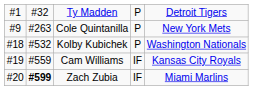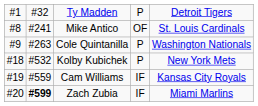 <table class="wikitable">
 <tr align="center">
 <td>#1</td>
 <td>#32</td>
 <td><a href='#'>Ty Madden</a></td>
 <td>P</td>
 <td><a href='#'>Detroit Tigers</a></td>
 </tr>
 <tr align="center">
+<td>#8</td>
+<td>#241</td>
+<td>Mike Antico</td>
+<td>OF</td>
+<td><a href='#'>St. Louis Cardinals</a></td>
+</tr>
+<tr align="center">
 <td>#9</td>
 <td>#263</td>
 <td>Cole Quintanilla</td>
 <td>P</td>
-<td><a href='#'>New York Mets</a></td>
+<td><a href='#'>Washington Nationals</a></td>
 </tr>
 <tr align="center">
 <td>#18</td>
 <td>#532</td>
 <td>Kolby Kubichek</td>
 <td>P</td>
-<td><a href='#'>Washington Nationals</a></td>
+<td><a href='#'>New York Mets</a></td>
 </tr>
 <tr align="center">
 <td>#19</td>
 <td>#559</td>
 <td>Cam Williams</td>
 <td>IF</td>
 <td><a href='#'>Kansas City Royals</a></td>
 </tr>
 <tr align="center">
 <td>#20</td>
 <td><strong>#599</strong></td>
 <td>Zach Zubia</td>
 <td>IF</td>
 <td><a href='#'>Miami Marlins</a></td>
 </tr>
 </table>
